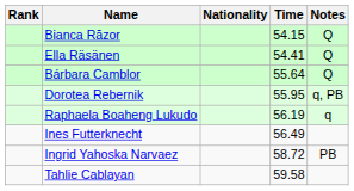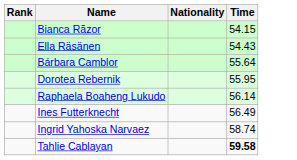 <table class="wikitable sortable" style="text-align:center">
 <tr>
 <th>Rank</th>
 <th>Name</th>
 <th>Nationality</th>
 <th>Time</th>
-<th>Notes</th>
 </tr>
 <tr bgcolor=ccffcc>
 <td></td>
 <td align=left><a href='#'>Bianca Răzor</a></td>
 <td align=left></td>
 <td>54.15</td>
-<td>Q</td>
 </tr>
 <tr bgcolor=ccffcc>
 <td></td>
 <td align=left><a href='#'>Ella Räsänen</a></td>
 <td align=left></td>
-<td>54.41</td>
-<td>Q</td>
+<td>54.43</td>
 </tr>
 <tr bgcolor=ccffcc>
 <td></td>
 <td align=left><a href='#'>Bárbara Camblor</a></td>
 <td align=left></td>
 <td>55.64</td>
-<td>Q</td>
 </tr>
 <tr bgcolor=ddffdd>
 <td></td>
 <td align=left><a href='#'>Dorotea Rebernik</a></td>
 <td align=left></td>
 <td>55.95</td>
-<td>q, PB</td>
 </tr>
 <tr bgcolor=ddffdd>
 <td></td>
 <td align=left><a href='#'>Raphaela Boaheng Lukudo</a></td>
 <td align=left></td>
-<td>56.19</td>
-<td>q</td>
+<td>56.14</td>
 </tr>
 <tr>
 <td></td>
 <td align=left><a href='#'>Ines Futterknecht</a></td>
 <td align=left></td>
 <td>56.49</td>
-<td></td>
 </tr>
 <tr>
 <td></td>
 <td align=left><a href='#'>Ingrid Yahoska Narvaez</a></td>
 <td align=left></td>
-<td>58.72</td>
-<td>PB</td>
+<td>58.74</td>
 </tr>
 <tr>
 <td></td>
 <td align=left><a href='#'>Tahlie Cablayan</a></td>
 <td align=left></td>
-<td>59.58</td>
-<td></td>
+<td><strong>59.58</strong></td>
 </tr>
 </table>
